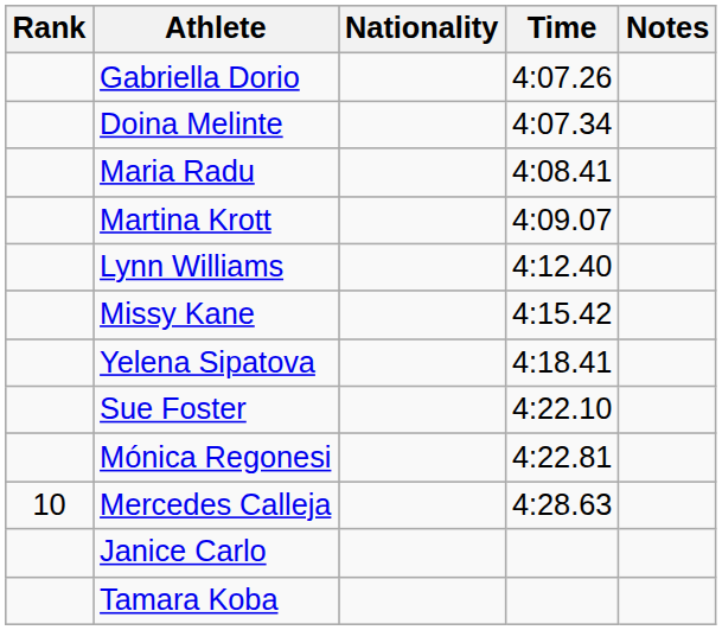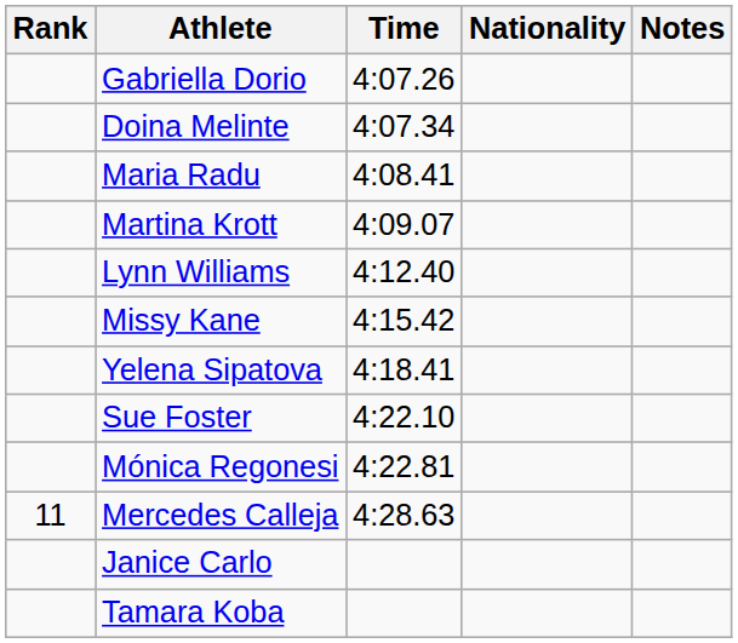 <table class="wikitable sortable" style="text-align:center">
 <tr>
 <th>Rank</th>
 <th>Athlete</th>
+<th>Time</th>
 <th>Nationality</th>
-<th>Time</th>
 <th>Notes</th>
 </tr>
 <tr>
 <td></td>
 <td align=left><a href='#'>Gabriella Dorio</a></td>
+<td>4:07.26</td>
 <td align=left></td>
-<td>4:07.26</td>
 <td></td>
 </tr>
 <tr>
 <td></td>
 <td align=left><a href='#'>Doina Melinte</a></td>
+<td>4:07.34</td>
 <td align=left></td>
-<td>4:07.34</td>
 <td></td>
 </tr>
 <tr>
 <td></td>
 <td align=left><a href='#'>Maria Radu</a></td>
+<td>4:08.41</td>
 <td align=left></td>
-<td>4:08.41</td>
 <td></td>
 </tr>
 <tr>
 <td></td>
 <td align=left><a href='#'>Martina Krott</a></td>
+<td>4:09.07</td>
 <td align=left></td>
-<td>4:09.07</td>
 <td></td>
 </tr>
 <tr>
 <td></td>
 <td align=left><a href='#'>Lynn Williams</a></td>
+<td>4:12.40</td>
 <td align=left></td>
-<td>4:12.40</td>
 <td></td>
 </tr>
 <tr>
 <td></td>
 <td align=left><a href='#'>Missy Kane</a></td>
+<td>4:15.42</td>
 <td align=left></td>
-<td>4:15.42</td>
 <td></td>
 </tr>
 <tr>
 <td></td>
 <td align=left><a href='#'>Yelena Sipatova</a></td>
+<td>4:18.41</td>
 <td align=left></td>
-<td>4:18.41</td>
 <td></td>
 </tr>
 <tr>
 <td></td>
 <td align=left><a href='#'>Sue Foster</a></td>
+<td>4:22.10</td>
 <td align=left></td>
-<td>4:22.10</td>
 <td></td>
 </tr>
 <tr>
 <td></td>
 <td align=left><a href='#'>Mónica Regonesi</a></td>
+<td>4:22.81</td>
 <td align=left></td>
-<td>4:22.81</td>
 <td></td>
 </tr>
 <tr>
-<td>10</td>
+<td>11</td>
 <td align=left><a href='#'>Mercedes Calleja</a></td>
+<td>4:28.63</td>
 <td align=left></td>
-<td>4:28.63</td>
 <td></td>
 </tr>
 <tr>
 <td></td>
 <td align=left><a href='#'>Janice Carlo</a></td>
+<td></td>
 <td align=left></td>
-<td></td>
 <td></td>
 </tr>
 <tr>
 <td></td>
 <td align=left><a href='#'>Tamara Koba</a></td>
+<td></td>
 <td align=left></td>
-<td></td>
 <td></td>
 </tr>
 </table>
